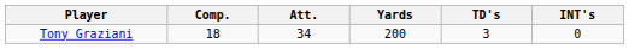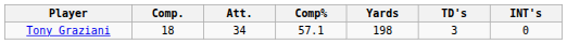 <table class="wikitable sortable">
 <tr>
 <th bgcolor="#DDDDFF" width="16%">Player</th>
 <th bgcolor="#DDDDFF" width="9%">Comp.</th>
 <th bgcolor="#DDDDFF" width="9%">Att.</th>
+<th bgcolor="#DDDDFF" width="9%">Comp%</th>
 <th bgcolor="#DDDDFF" width="9%">Yards</th>
 <th bgcolor="#DDDDFF" width="9%">TD's</th>
 <th bgcolor="#DDDDFF" width="9%">INT's</th>
 </tr>
 <tr align="center">
 <td><a href='#'>Tony Graziani</a></td>
 <td>18</td>
 <td>34</td>
-<td>200</td>
+<td>57.1</td>
+<td>198</td>
 <td>3</td>
 <td>0</td>
 </tr>
 </table>
